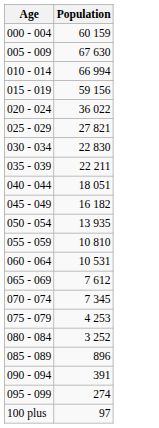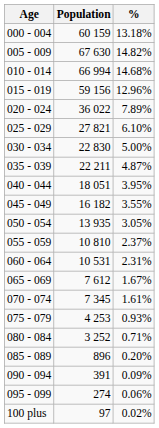 <table class="wikitable" style="font-size: 95%; text-align: right">
 <tr>
 <th>Age</th>
 <th>Population</th>
+<th>%</th>
 </tr>
 <tr>
 <td align=left>000 - 004</td>
 <td>60 159</td>
+<td>13.18%</td>
 </tr>
 <tr>
 <td align=left>005 - 009</td>
 <td>67 630</td>
+<td>14.82%</td>
 </tr>
 <tr>
 <td align=left>010 - 014</td>
 <td>66 994</td>
+<td>14.68%</td>
 </tr>
 <tr>
 <td align=left>015 - 019</td>
 <td>59 156</td>
+<td>12.96%</td>
 </tr>
 <tr>
 <td align=left>020 - 024</td>
 <td>36 022</td>
+<td>7.89%</td>
 </tr>
 <tr>
 <td align=left>025 - 029</td>
 <td>27 821</td>
+<td>6.10%</td>
 </tr>
 <tr>
 <td align=left>030 - 034</td>
 <td>22 830</td>
+<td>5.00%</td>
 </tr>
 <tr>
 <td align=left>035 - 039</td>
 <td>22 211</td>
+<td>4.87%</td>
 </tr>
 <tr>
 <td align=left>040 - 044</td>
 <td>18 051</td>
+<td>3.95%</td>
 </tr>
 <tr>
 <td align=left>045 - 049</td>
 <td>16 182</td>
+<td>3.55%</td>
 </tr>
 <tr>
 <td align=left>050 - 054</td>
 <td>13 935</td>
+<td>3.05%</td>
 </tr>
 <tr>
 <td align=left>055 - 059</td>
 <td>10 810</td>
+<td>2.37%</td>
 </tr>
 <tr>
 <td align=left>060 - 064</td>
 <td>10 531</td>
+<td>2.31%</td>
 </tr>
 <tr>
 <td align=left>065 - 069</td>
 <td>7 612</td>
+<td>1.67%</td>
 </tr>
 <tr>
 <td align=left>070 - 074</td>
 <td>7 345</td>
+<td>1.61%</td>
 </tr>
 <tr>
 <td align=left>075 - 079</td>
 <td>4 253</td>
+<td>0.93%</td>
 </tr>
 <tr>
 <td align=left>080 - 084</td>
 <td>3 252</td>
+<td>0.71%</td>
 </tr>
 <tr>
 <td align=left>085 - 089</td>
 <td>896</td>
+<td>0.20%</td>
 </tr>
 <tr>
 <td align=left>090 - 094</td>
 <td>391</td>
+<td>0.09%</td>
 </tr>
 <tr>
 <td align=left>095 - 099</td>
 <td>274</td>
+<td>0.06%</td>
 </tr>
 <tr>
 <td align=left>100 plus</td>
 <td>97</td>
+<td>0.02%</td>
 </tr>
 </table>
